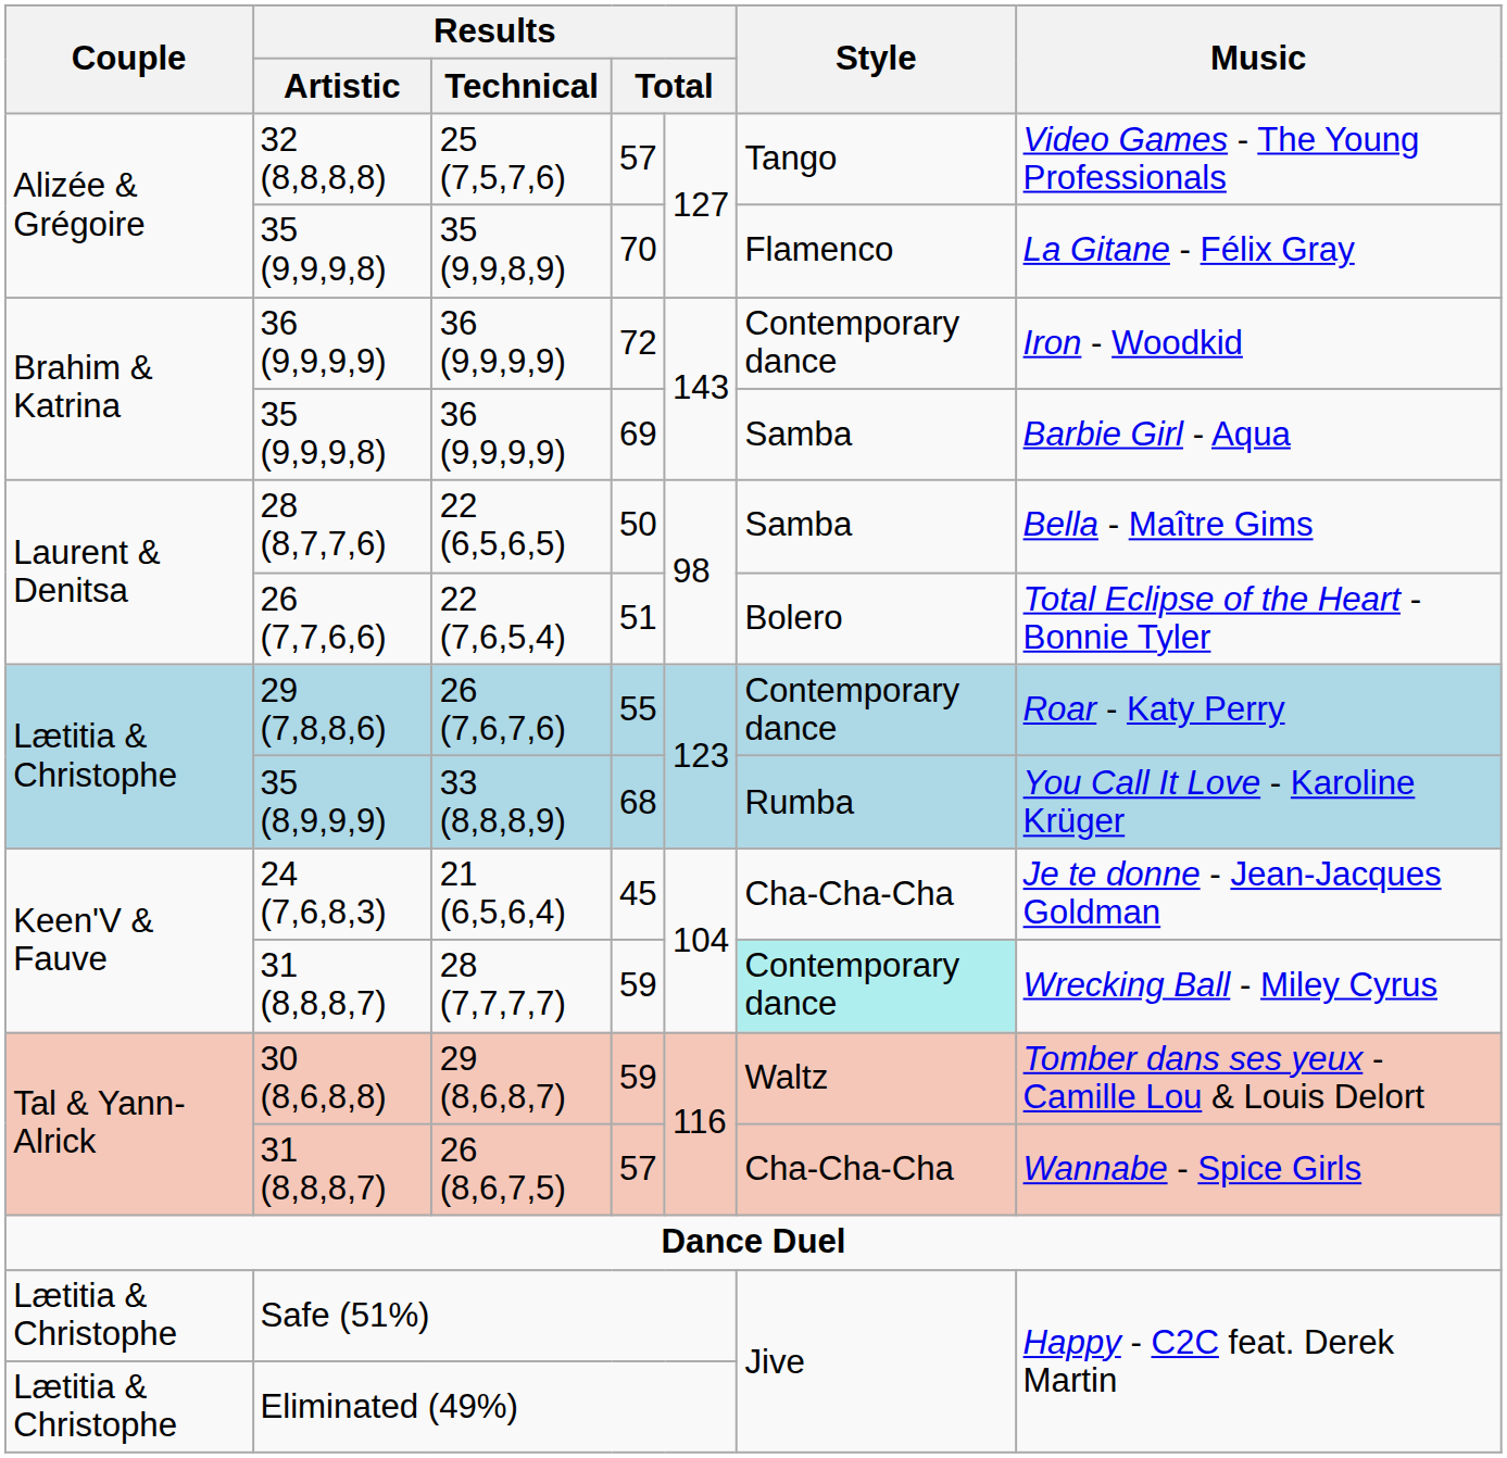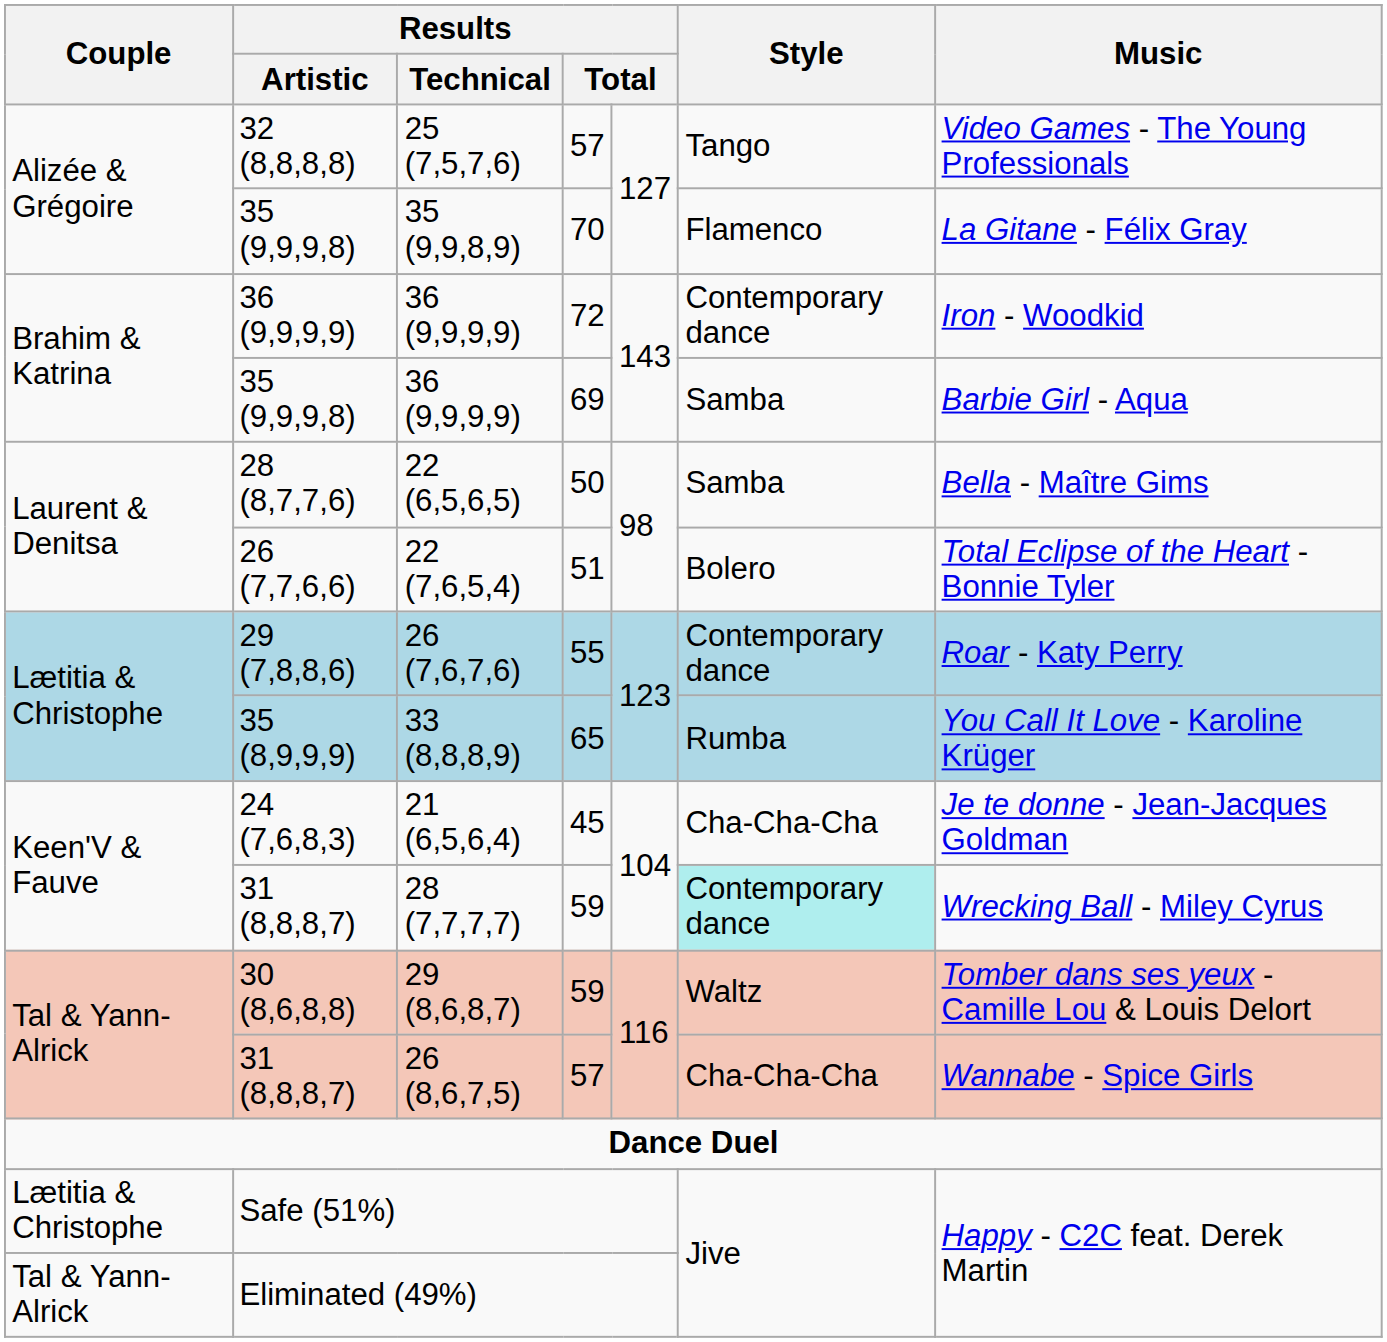 <table class="wikitable" style="width:80%;">
 <tr>
 <th rowspan="2">Couple</th>
 <th colspan=4>Results</th>
 <th rowspan="2">Style</th>
 <th rowspan="2">Music</th>
 </tr>
 <tr>
 <th style="width:12%;">Artistic</th>
 <th style="width:12%;">Technical</th>
 <th colspan="2">Total</th>
 </tr>
 <tr>
 <td rowspan="2">Alizée & Grégoire</td>
 <td>32 (8,8,8,8)</td>
 <td>25 (7,5,7,6)</td>
 <td>57</td>
 <td rowspan="2">127</td>
 <td>Tango</td>
 <td><em><a href='#'>Video Games</a></em> - <a href='#'>The Young Professionals</a></td>
 </tr>
 <tr>
 <td>35 (9,9,9,8)</td>
 <td>35 (9,9,8,9)</td>
 <td>70</td>
 <td>Flamenco</td>
 <td><em><a href='#'>La Gitane</a></em> - <a href='#'>Félix Gray</a></td>
 </tr>
 <tr>
 <td rowspan="2">Brahim & Katrina</td>
 <td>36 (9,9,9,9)</td>
 <td>36 (9,9,9,9)</td>
 <td>72</td>
 <td rowspan="2">143</td>
 <td>Contemporary dance</td>
 <td><em><a href='#'>Iron</a></em> - <a href='#'>Woodkid</a></td>
 </tr>
 <tr>
 <td>35 (9,9,9,8)</td>
 <td>36 (9,9,9,9)</td>
 <td>69</td>
 <td>Samba</td>
 <td><em><a href='#'>Barbie Girl</a></em> - <a href='#'>Aqua</a></td>
 </tr>
 <tr>
 <td rowspan="2">Laurent & Denitsa</td>
 <td>28 (8,7,7,6)</td>
 <td>22 (6,5,6,5)</td>
 <td>50</td>
 <td rowspan="2">98</td>
 <td>Samba</td>
 <td><em><a href='#'>Bella</a></em> - <a href='#'>Maître Gims</a></td>
 </tr>
 <tr>
 <td>26 (7,7,6,6)</td>
 <td>22 (7,6,5,4)</td>
 <td>51</td>
 <td>Bolero</td>
 <td><em><a href='#'>Total Eclipse of the Heart</a></em> - <a href='#'>Bonnie Tyler</a></td>
 </tr>
 <tr style="background:lightblue">
 <td rowspan="2">Lætitia & Christophe</td>
 <td>29 (7,8,8,6)</td>
 <td>26 (7,6,7,6)</td>
 <td>55</td>
 <td rowspan="2">123</td>
 <td>Contemporary dance</td>
 <td><em><a href='#'>Roar</a></em> - <a href='#'>Katy Perry</a></td>
 </tr>
 <tr style="background:lightblue">
 <td>35 (8,9,9,9)</td>
 <td>33 (8,8,8,9)</td>
-<td>68</td>
+<td>65</td>
 <td>Rumba</td>
 <td><em><a href='#'>You Call It Love</a></em> - <a href='#'>Karoline Krüger</a></td>
 </tr>
 <tr>
 <td rowspan="2">Keen'V & Fauve</td>
 <td>24 (7,6,8,3)</td>
 <td>21 (6,5,6,4)</td>
 <td>45</td>
 <td rowspan="2">104</td>
 <td>Cha-Cha-Cha</td>
 <td><em><a href='#'>Je te donne</a></em> - <a href='#'>Jean-Jacques Goldman</a></td>
 </tr>
 <tr>
 <td>31 (8,8,8,7)</td>
 <td>28 (7,7,7,7)</td>
 <td>59</td>
 <td style="background: paleturquoise;">Contemporary dance</td>
 <td><em><a href='#'>Wrecking Ball</a></em> - <a href='#'>Miley Cyrus</a></td>
 </tr>
 <tr style="background:#f4c7b8;">
 <td rowspan="2">Tal & Yann-Alrick</td>
 <td>30 (8,6,8,8)</td>
 <td>29 (8,6,8,7)</td>
 <td>59</td>
 <td rowspan="2">116</td>
 <td>Waltz</td>
 <td><em><a href='#'>Tomber dans ses yeux</a></em> - <a href='#'>Camille Lou</a> & Louis Delort</td>
 </tr>
 <tr style="background:#f4c7b8;">
 <td>31 (8,8,8,7)</td>
 <td>26 (8,6,7,5)</td>
 <td>57</td>
 <td>Cha-Cha-Cha</td>
 <td><em><a href='#'>Wannabe</a></em> - <a href='#'>Spice Girls</a></td>
 </tr>
 <tr>
 <td colspan=7  style="text-align:center;"><strong>Dance Duel</strong></td>
 </tr>
 <tr>
 <td>Lætitia & Christophe</td>
 <td colspan=4>Safe (51%)</td>
 <td rowspan=2>Jive</td>
 <td rowspan=2><em><a href='#'>Happy</a></em> - <a href='#'>C2C</a> feat. Derek Martin</td>
 </tr>
 <tr>
-<td>Lætitia & Christophe</td>
+<td>Tal & Yann-Alrick</td>
 <td colspan=4>Eliminated (49%)</td>
 </tr>
 </table>
